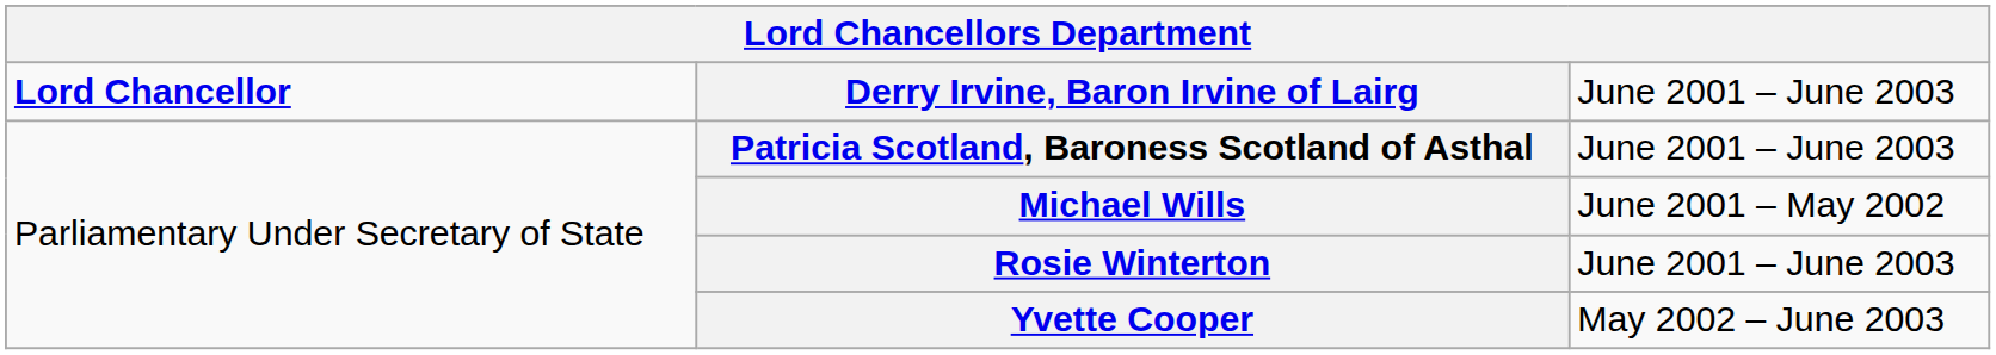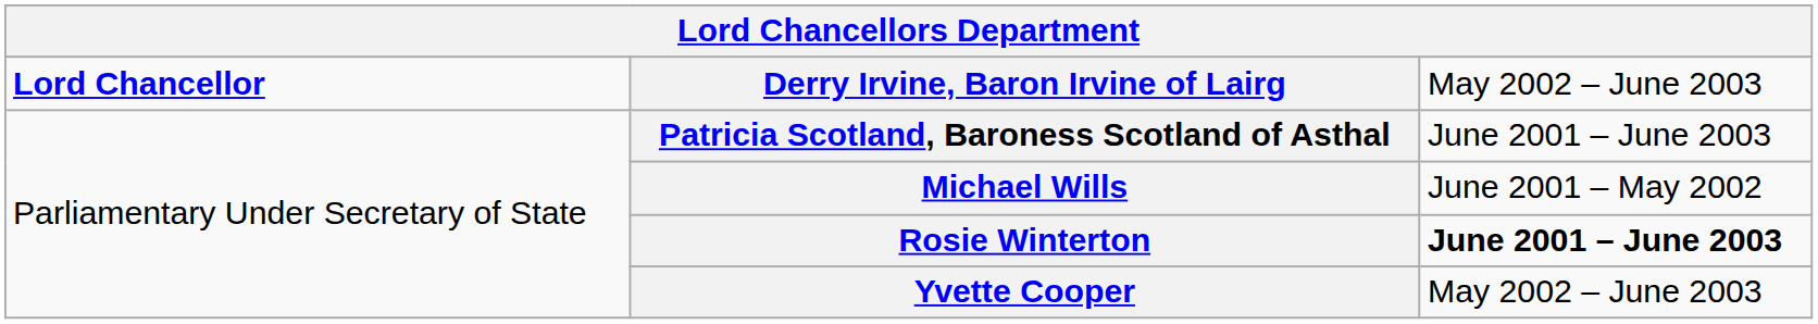 <table class="wikitable plainrowheaders" width=100% style="max-width:55em;">
 <tr>
 <th colspan=4><a href='#'>Lord Chancellors Department</a></th>
 </tr>
 <tr>
 <td><strong><a href='#'>Lord Chancellor</a></strong></td>
 <th scope="row" style="font-weight:bold;"><a href='#'>Derry Irvine, Baron Irvine of Lairg</a></th>
-<td>June 2001 – June 2003</td>
+<td>May 2002 – June 2003</td>
 </tr>
 <tr>
 <td rowspan="4">Parliamentary Under Secretary of State</td>
 <th scope="row"><a href='#'>Patricia Scotland</a>, Baroness Scotland of Asthal</th>
 <td>June 2001 – June 2003</td>
 </tr>
 <tr>
 <th scope="row"><a href='#'>Michael Wills</a></th>
 <td>June 2001 – May 2002</td>
 </tr>
 <tr>
 <th scope="row"><a href='#'>Rosie Winterton</a></th>
-<td>June 2001 – June 2003</td>
+<td><strong>June 2001 – June 2003</strong></td>
 </tr>
 <tr>
 <th scope="row"><a href='#'>Yvette Cooper</a></th>
 <td>May 2002 – June 2003</td>
 </tr>
 </table>
